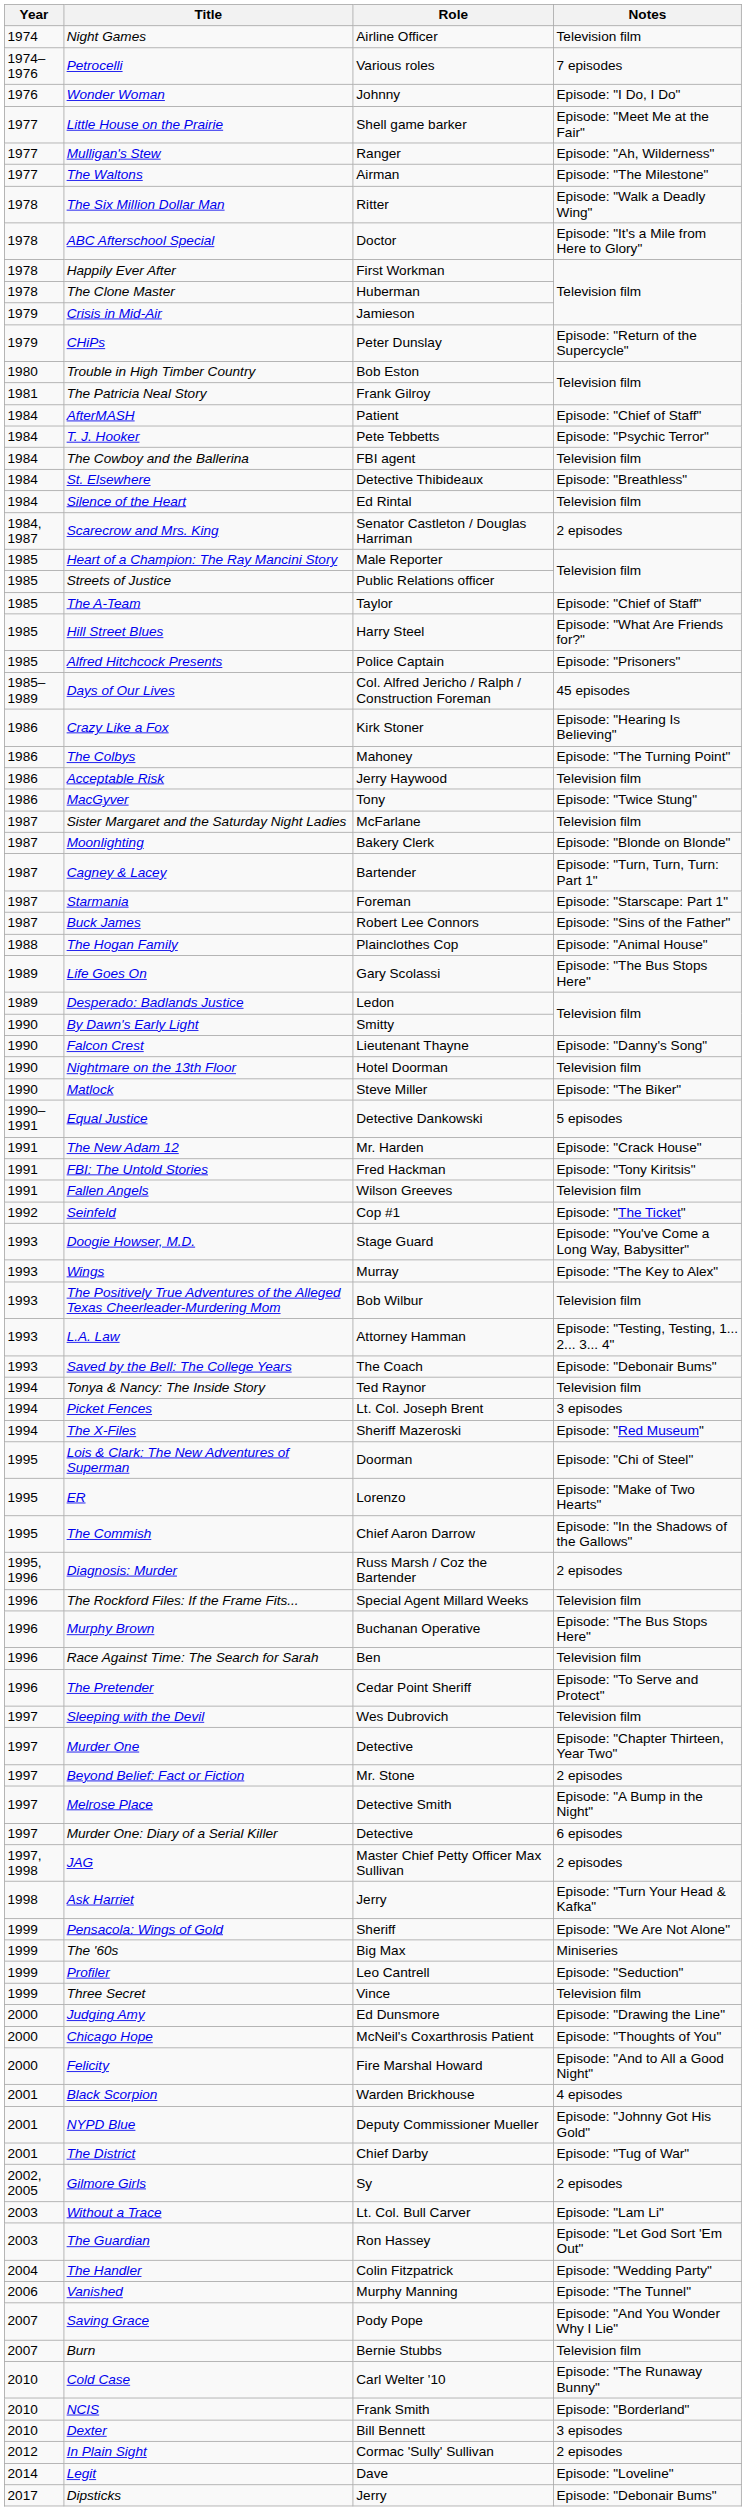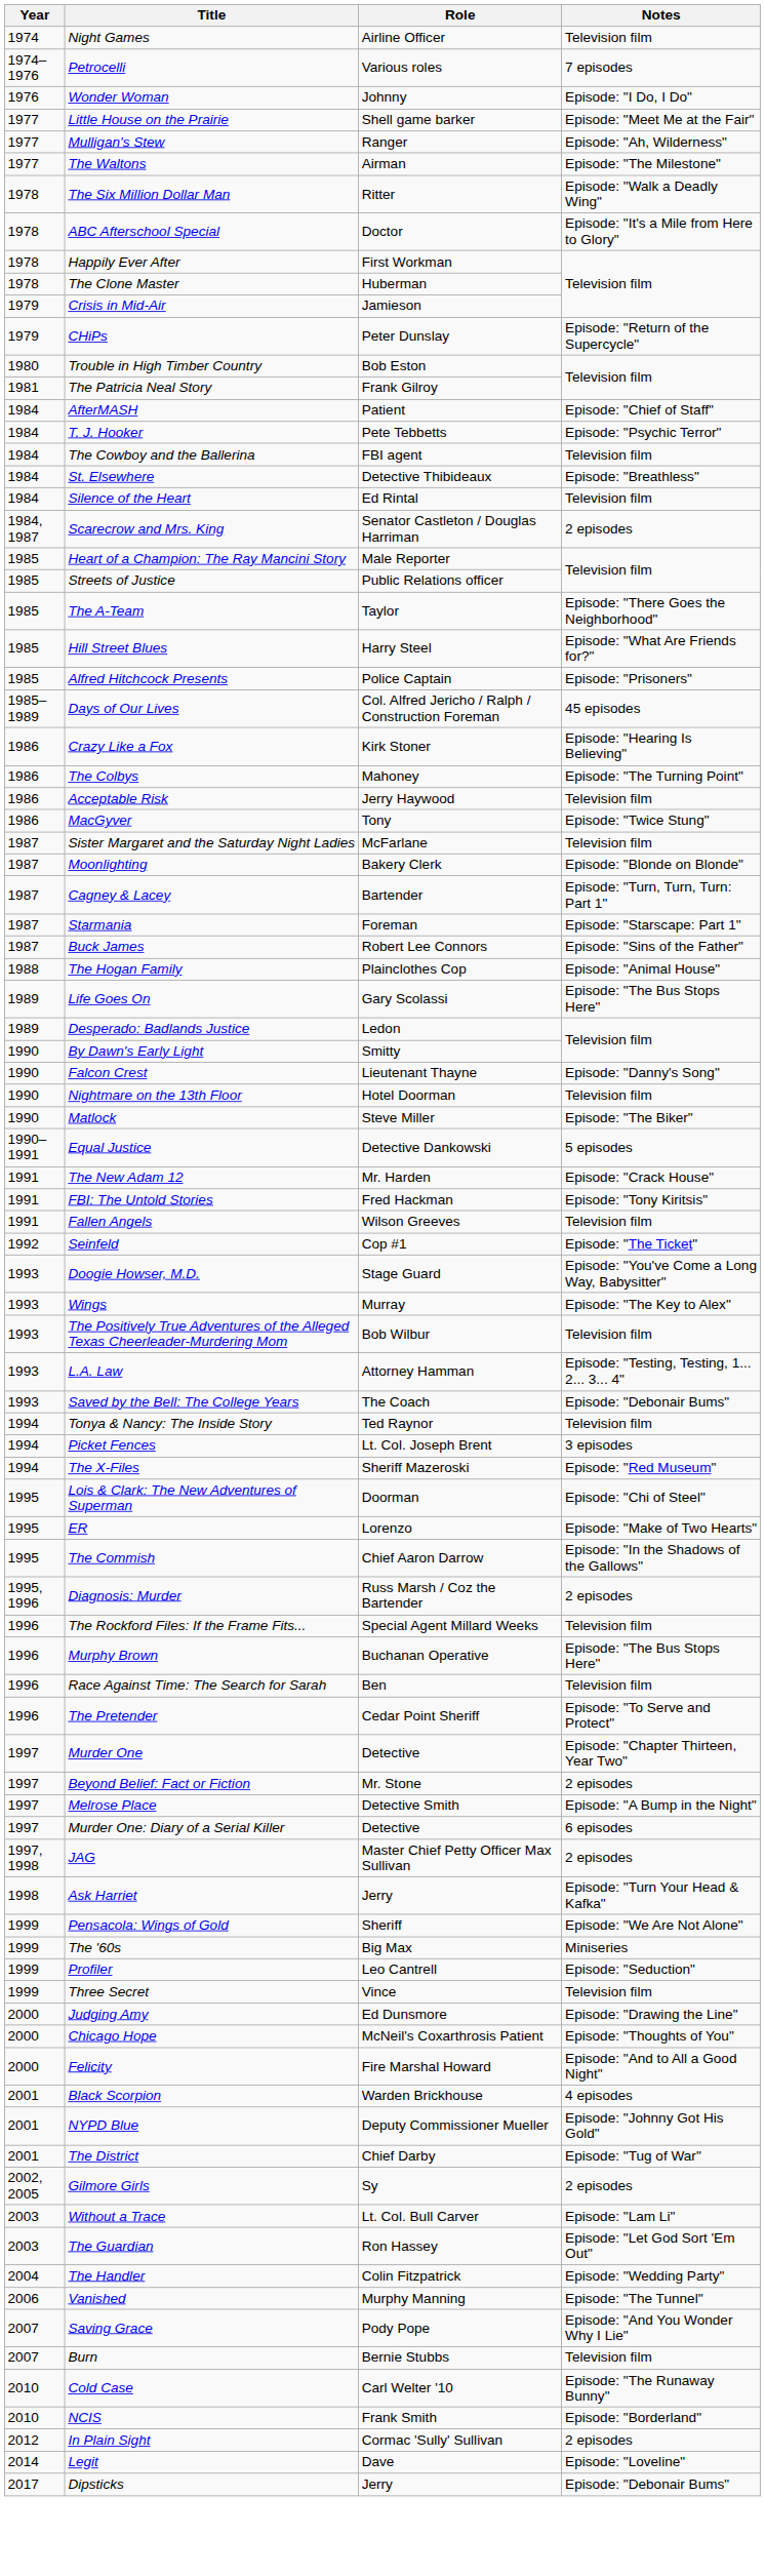 <table class="wikitable sortable">
 <tr>
 <th>Year</th>
 <th>Title</th>
 <th>Role</th>
 <th>Notes</th>
 </tr>
 <tr>
 <td>1974</td>
 <td><em>Night Games</em></td>
 <td>Airline Officer</td>
 <td>Television film</td>
 </tr>
 <tr>
 <td>1974–1976</td>
 <td><em><a href='#'>Petrocelli</a></em></td>
 <td>Various roles</td>
 <td>7 episodes</td>
 </tr>
 <tr>
 <td>1976</td>
 <td><a href='#'><em>Wonder Woman</em></a></td>
 <td>Johnny</td>
 <td>Episode: "I Do, I Do"</td>
 </tr>
 <tr>
 <td>1977</td>
 <td><a href='#'><em>Little House on the Prairie</em></a></td>
 <td>Shell game barker</td>
 <td>Episode: "Meet Me at the Fair"</td>
 </tr>
 <tr>
 <td>1977</td>
 <td><em><a href='#'>Mulligan's Stew</a></em></td>
 <td>Ranger</td>
 <td>Episode: "Ah, Wilderness"</td>
 </tr>
 <tr>
 <td>1977</td>
 <td><em><a href='#'>The Waltons</a></em></td>
 <td>Airman</td>
 <td>Episode: "The Milestone"</td>
 </tr>
 <tr>
 <td>1978</td>
 <td><em><a href='#'>The Six Million Dollar Man</a></em></td>
 <td>Ritter</td>
 <td>Episode: "Walk a Deadly Wing"</td>
 </tr>
 <tr>
 <td>1978</td>
 <td><em><a href='#'>ABC Afterschool Special</a></em></td>
 <td>Doctor</td>
 <td>Episode: "It's a Mile from Here to Glory"</td>
 </tr>
 <tr>
 <td>1978</td>
 <td><em>Happily Ever After</em></td>
 <td>First Workman</td>
 <td rowspan="3">Television film</td>
 </tr>
 <tr>
 <td>1978</td>
 <td><em>The Clone Master</em></td>
 <td>Huberman</td>
 </tr>
 <tr>
 <td>1979</td>
 <td><em><a href='#'>Crisis in Mid-Air</a></em></td>
 <td>Jamieson</td>
 </tr>
 <tr>
 <td>1979</td>
 <td><em><a href='#'>CHiPs</a></em></td>
 <td>Peter Dunslay</td>
 <td>Episode: "Return of the Supercycle"</td>
 </tr>
 <tr>
 <td>1980</td>
 <td><em>Trouble in High Timber Country</em></td>
 <td>Bob Eston</td>
 <td rowspan="2">Television film</td>
 </tr>
 <tr>
 <td>1981</td>
 <td><em>The Patricia Neal Story</em></td>
 <td>Frank Gilroy</td>
 </tr>
 <tr>
 <td>1984</td>
 <td><em><a href='#'>AfterMASH</a></em></td>
 <td>Patient</td>
 <td>Episode: "Chief of Staff"</td>
 </tr>
 <tr>
 <td>1984</td>
 <td><em><a href='#'>T. J. Hooker</a></em></td>
 <td>Pete Tebbetts</td>
 <td>Episode: "Psychic Terror"</td>
 </tr>
 <tr>
 <td>1984</td>
 <td><em>The Cowboy and the Ballerina</em></td>
 <td>FBI agent</td>
 <td>Television film</td>
 </tr>
 <tr>
 <td>1984</td>
 <td><em><a href='#'>St. Elsewhere</a></em></td>
 <td>Detective Thibideaux</td>
 <td>Episode: "Breathless"</td>
 </tr>
 <tr>
 <td>1984</td>
 <td><em><a href='#'>Silence of the Heart</a></em></td>
 <td>Ed Rintal</td>
 <td>Television film</td>
 </tr>
 <tr>
 <td>1984, 1987</td>
 <td><em><a href='#'>Scarecrow and Mrs. King</a></em></td>
 <td>Senator Castleton / Douglas Harriman</td>
 <td>2 episodes</td>
 </tr>
 <tr>
 <td>1985</td>
 <td><em><a href='#'>Heart of a Champion: The Ray Mancini Story</a></em></td>
 <td>Male Reporter</td>
 <td rowspan="2">Television film</td>
 </tr>
 <tr>
 <td>1985</td>
 <td><em>Streets of Justice</em></td>
 <td>Public Relations officer</td>
 </tr>
 <tr>
 <td>1985</td>
 <td><em><a href='#'>The A-Team</a></em></td>
 <td>Taylor</td>
-<td>Episode: "Chief of Staff"</td>
+<td>Episode: "There Goes the Neighborhood"</td>
 </tr>
 <tr>
 <td>1985</td>
 <td><em><a href='#'>Hill Street Blues</a></em></td>
 <td>Harry Steel</td>
 <td>Episode: "What Are Friends for?"</td>
 </tr>
 <tr>
 <td>1985</td>
 <td><a href='#'><em>Alfred Hitchcock Presents</em></a></td>
 <td>Police Captain</td>
 <td>Episode: "Prisoners"</td>
 </tr>
 <tr>
 <td>1985–1989</td>
 <td><em><a href='#'>Days of Our Lives</a></em></td>
 <td>Col. Alfred Jericho / Ralph / Construction Foreman</td>
 <td>45 episodes</td>
 </tr>
 <tr>
 <td>1986</td>
 <td><a href='#'><em>Crazy Like a Fox</em></a></td>
 <td>Kirk Stoner</td>
 <td>Episode: "Hearing Is Believing"</td>
 </tr>
 <tr>
 <td>1986</td>
 <td><em><a href='#'>The Colbys</a></em></td>
 <td>Mahoney</td>
 <td>Episode: "The Turning Point"</td>
 </tr>
 <tr>
 <td>1986</td>
 <td><a href='#'><em>Acceptable Risk</em></a></td>
 <td>Jerry Haywood</td>
 <td>Television film</td>
 </tr>
 <tr>
 <td>1986</td>
 <td><a href='#'><em>MacGyver</em></a></td>
 <td>Tony</td>
 <td>Episode: "Twice Stung"</td>
 </tr>
 <tr>
 <td>1987</td>
 <td><em>Sister Margaret and the Saturday Night Ladies</em></td>
 <td>McFarlane</td>
 <td>Television film</td>
 </tr>
 <tr>
 <td>1987</td>
 <td><a href='#'><em>Moonlighting</em></a></td>
 <td>Bakery Clerk</td>
 <td>Episode: "Blonde on Blonde"</td>
 </tr>
 <tr>
 <td>1987</td>
 <td><em><a href='#'>Cagney & Lacey</a></em></td>
 <td>Bartender</td>
 <td>Episode: "Turn, Turn, Turn: Part 1"</td>
 </tr>
 <tr>
 <td>1987</td>
 <td><a href='#'><em>Starmania</em></a></td>
 <td>Foreman</td>
 <td>Episode: "Starscape: Part 1"</td>
 </tr>
 <tr>
 <td>1987</td>
 <td><em><a href='#'>Buck James</a></em></td>
 <td>Robert Lee Connors</td>
 <td>Episode: "Sins of the Father"</td>
 </tr>
 <tr>
 <td>1988</td>
 <td><em><a href='#'>The Hogan Family</a></em></td>
 <td>Plainclothes Cop</td>
 <td>Episode: "Animal House"</td>
 </tr>
 <tr>
 <td>1989</td>
 <td><a href='#'><em>Life Goes On</em></a></td>
 <td>Gary Scolassi</td>
 <td>Episode: "The Bus Stops Here"</td>
 </tr>
 <tr>
 <td>1989</td>
 <td><em><a href='#'>Desperado: Badlands Justice</a></em></td>
 <td>Ledon</td>
 <td rowspan="2">Television film</td>
 </tr>
 <tr>
 <td>1990</td>
 <td><em><a href='#'>By Dawn's Early Light</a></em></td>
 <td>Smitty</td>
 </tr>
 <tr>
 <td>1990</td>
 <td><em><a href='#'>Falcon Crest</a></em></td>
 <td>Lieutenant Thayne</td>
 <td>Episode: "Danny's Song"</td>
 </tr>
 <tr>
 <td>1990</td>
 <td><em><a href='#'>Nightmare on the 13th Floor</a></em></td>
 <td>Hotel Doorman</td>
 <td>Television film</td>
 </tr>
 <tr>
 <td>1990</td>
 <td><a href='#'><em>Matlock</em></a></td>
 <td>Steve Miller</td>
 <td>Episode: "The Biker"</td>
 </tr>
 <tr>
 <td>1990–1991</td>
 <td><a href='#'><em>Equal Justice</em></a></td>
 <td>Detective Dankowski</td>
 <td>5 episodes</td>
 </tr>
 <tr>
 <td>1991</td>
 <td><em><a href='#'>The New Adam 12</a></em></td>
 <td>Mr. Harden</td>
 <td>Episode: "Crack House"</td>
 </tr>
 <tr>
 <td>1991</td>
 <td><em><a href='#'>FBI: The Untold Stories</a></em></td>
 <td>Fred Hackman</td>
 <td>Episode: "Tony Kiritsis"</td>
 </tr>
 <tr>
 <td>1991</td>
 <td><a href='#'><em>Fallen Angels</em></a></td>
 <td>Wilson Greeves</td>
 <td>Television film</td>
 </tr>
 <tr>
 <td>1992</td>
 <td><em><a href='#'>Seinfeld</a></em></td>
 <td>Cop #1</td>
 <td>Episode: "<a href='#'>The Ticket</a>"</td>
 </tr>
 <tr>
 <td>1993</td>
 <td><em><a href='#'>Doogie Howser, M.D.</a></em></td>
 <td>Stage Guard</td>
 <td>Episode: "You've Come a Long Way, Babysitter"</td>
 </tr>
 <tr>
 <td>1993</td>
 <td><a href='#'><em>Wings</em></a></td>
 <td>Murray</td>
 <td>Episode: "The Key to Alex"</td>
 </tr>
 <tr>
 <td>1993</td>
 <td><em><a href='#'>The Positively True Adventures of the Alleged Texas Cheerleader-Murdering Mom</a></em></td>
 <td>Bob Wilbur</td>
 <td>Television film</td>
 </tr>
 <tr>
 <td>1993</td>
 <td><em><a href='#'>L.A. Law</a></em></td>
 <td>Attorney Hamman</td>
 <td>Episode: "Testing, Testing, 1... 2... 3... 4"</td>
 </tr>
 <tr>
 <td>1993</td>
 <td><em><a href='#'>Saved by the Bell: The College Years</a></em></td>
 <td>The Coach</td>
 <td>Episode: "Debonair Bums"</td>
 </tr>
 <tr>
 <td>1994</td>
 <td><em>Tonya & Nancy: The Inside Story</em></td>
 <td>Ted Raynor</td>
 <td>Television film</td>
 </tr>
 <tr>
 <td>1994</td>
 <td><em><a href='#'>Picket Fences</a></em></td>
 <td>Lt. Col. Joseph Brent</td>
 <td>3 episodes</td>
 </tr>
 <tr>
 <td>1994</td>
 <td><em><a href='#'>The X-Files</a></em></td>
 <td>Sheriff Mazeroski</td>
 <td>Episode: "<a href='#'>Red Museum</a>"</td>
 </tr>
 <tr>
 <td>1995</td>
 <td><em><a href='#'>Lois & Clark: The New Adventures of Superman</a></em></td>
 <td>Doorman</td>
 <td>Episode: "Chi of Steel"</td>
 </tr>
 <tr>
 <td>1995</td>
 <td><a href='#'><em>ER</em></a></td>
 <td>Lorenzo</td>
 <td>Episode: "Make of Two Hearts"</td>
 </tr>
 <tr>
 <td>1995</td>
 <td><em><a href='#'>The Commish</a></em></td>
 <td>Chief Aaron Darrow</td>
 <td>Episode: "In the Shadows of the Gallows"</td>
 </tr>
 <tr>
 <td>1995, 1996</td>
 <td><em><a href='#'>Diagnosis: Murder</a></em></td>
 <td>Russ Marsh / Coz the Bartender</td>
 <td>2 episodes</td>
 </tr>
 <tr>
 <td>1996</td>
 <td><em>The Rockford Files: If the Frame Fits...</em></td>
 <td>Special Agent Millard Weeks</td>
 <td>Television film</td>
 </tr>
 <tr>
 <td>1996</td>
 <td><em><a href='#'>Murphy Brown</a></em></td>
 <td>Buchanan Operative</td>
 <td>Episode: "The Bus Stops Here"</td>
 </tr>
 <tr>
 <td>1996</td>
 <td><em>Race Against Time: The Search for Sarah</em></td>
 <td>Ben</td>
 <td>Television film</td>
 </tr>
 <tr>
 <td>1996</td>
 <td><a href='#'><em>The Pretender</em></a></td>
 <td>Cedar Point Sheriff</td>
 <td>Episode: "To Serve and Protect"</td>
 </tr>
 <tr>
 <td>1997</td>
-<td><a href='#'><em>Sleeping with the Devil</em></a></td>
-<td>Wes Dubrovich</td>
-<td>Television film</td>
-</tr>
-<tr>
-<td>1997</td>
 <td><a href='#'><em>Murder One</em></a></td>
 <td>Detective</td>
 <td>Episode: "Chapter Thirteen, Year Two"</td>
 </tr>
 <tr>
 <td>1997</td>
 <td><em><a href='#'>Beyond Belief: Fact or Fiction</a></em></td>
 <td>Mr. Stone</td>
 <td>2 episodes</td>
 </tr>
 <tr>
 <td>1997</td>
 <td><em><a href='#'>Melrose Place</a></em></td>
 <td>Detective Smith</td>
 <td>Episode: "A Bump in the Night"</td>
 </tr>
 <tr>
 <td>1997</td>
 <td><em>Murder One: Diary of a Serial Killer</em></td>
 <td>Detective</td>
 <td>6 episodes</td>
 </tr>
 <tr>
 <td>1997, 1998</td>
 <td><a href='#'><em>JAG</em></a></td>
 <td>Master Chief Petty Officer Max Sullivan</td>
 <td>2 episodes</td>
 </tr>
 <tr>
 <td>1998</td>
 <td><em><a href='#'>Ask Harriet</a></em></td>
 <td>Jerry</td>
 <td>Episode: "Turn Your Head & Kafka"</td>
 </tr>
 <tr>
 <td>1999</td>
 <td><em><a href='#'>Pensacola: Wings of Gold</a></em></td>
 <td>Sheriff</td>
 <td>Episode: "We Are Not Alone"</td>
 </tr>
 <tr>
 <td>1999</td>
 <td><em>The '60s</em></td>
 <td>Big Max</td>
 <td>Miniseries</td>
 </tr>
 <tr>
 <td>1999</td>
 <td><a href='#'><em>Profiler</em></a></td>
 <td>Leo Cantrell</td>
 <td>Episode: "Seduction"</td>
 </tr>
 <tr>
 <td>1999</td>
 <td><em>Three Secret</em></td>
 <td>Vince</td>
 <td>Television film</td>
 </tr>
 <tr>
 <td>2000</td>
 <td><em><a href='#'>Judging Amy</a></em></td>
 <td>Ed Dunsmore</td>
 <td>Episode: "Drawing the Line"</td>
 </tr>
 <tr>
 <td>2000</td>
 <td><em><a href='#'>Chicago Hope</a></em></td>
 <td>McNeil's Coxarthrosis Patient</td>
 <td>Episode: "Thoughts of You"</td>
 </tr>
 <tr>
 <td>2000</td>
 <td><a href='#'><em>Felicity</em></a></td>
 <td>Fire Marshal Howard</td>
 <td>Episode: "And to All a Good Night"</td>
 </tr>
 <tr>
 <td>2001</td>
 <td><a href='#'><em>Black Scorpion</em></a></td>
 <td>Warden Brickhouse</td>
 <td>4 episodes</td>
 </tr>
 <tr>
 <td>2001</td>
 <td><em><a href='#'>NYPD Blue</a></em></td>
 <td>Deputy Commissioner Mueller</td>
 <td>Episode: "Johnny Got His Gold"</td>
 </tr>
 <tr>
 <td>2001</td>
 <td><em><a href='#'>The District</a></em></td>
 <td>Chief Darby</td>
 <td>Episode: "Tug of War"</td>
 </tr>
 <tr>
 <td>2002, 2005</td>
 <td><em><a href='#'>Gilmore Girls</a></em></td>
 <td>Sy</td>
 <td>2 episodes</td>
 </tr>
 <tr>
 <td>2003</td>
 <td><em><a href='#'>Without a Trace</a></em></td>
 <td>Lt. Col. Bull Carver</td>
 <td>Episode: "Lam Li"</td>
 </tr>
 <tr>
 <td>2003</td>
 <td><a href='#'><em>The Guardian</em></a></td>
 <td>Ron Hassey</td>
 <td>Episode: "Let God Sort 'Em Out"</td>
 </tr>
 <tr>
 <td>2004</td>
 <td><a href='#'><em>The Handler</em></a></td>
 <td>Colin Fitzpatrick</td>
 <td>Episode: "Wedding Party"</td>
 </tr>
 <tr>
 <td>2006</td>
 <td><a href='#'><em>Vanished</em></a></td>
 <td>Murphy Manning</td>
 <td>Episode: "The Tunnel"</td>
 </tr>
 <tr>
 <td>2007</td>
 <td><a href='#'><em>Saving Grace</em></a></td>
 <td>Pody Pope</td>
 <td>Episode: "And You Wonder Why I Lie"</td>
 </tr>
 <tr>
 <td>2007</td>
 <td><em>Burn</em></td>
 <td>Bernie Stubbs</td>
 <td>Television film</td>
 </tr>
 <tr>
 <td>2010</td>
 <td><em><a href='#'>Cold Case</a></em></td>
 <td>Carl Welter '10</td>
 <td>Episode: "The Runaway Bunny"</td>
 </tr>
 <tr>
 <td>2010</td>
 <td><a href='#'><em>NCIS</em></a></td>
 <td>Frank Smith</td>
 <td>Episode: "Borderland"</td>
 </tr>
 <tr>
-<td>2010</td>
-<td><a href='#'><em>Dexter</em></a></td>
-<td>Bill Bennett</td>
-<td>3 episodes</td>
-</tr>
-<tr>
 <td>2012</td>
 <td><em><a href='#'>In Plain Sight</a></em></td>
 <td>Cormac 'Sully' Sullivan</td>
 <td>2 episodes</td>
 </tr>
 <tr>
 <td>2014</td>
 <td><a href='#'><em>Legit</em></a></td>
 <td>Dave</td>
 <td>Episode: "Loveline"</td>
 </tr>
 <tr>
 <td>2017</td>
 <td><em>Dipsticks</em></td>
 <td>Jerry</td>
 <td>Episode: "Debonair Bums"</td>
 </tr>
 </table>
